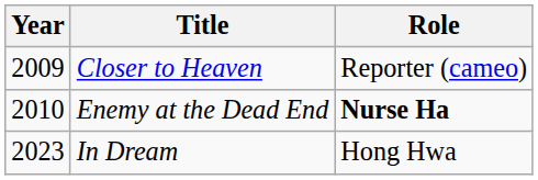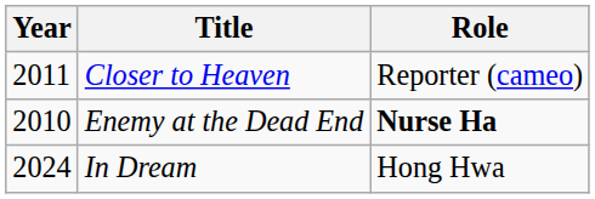 <table class="wikitable">
 <tr>
 <th>Year</th>
 <th>Title</th>
 <th>Role</th>
 </tr>
 <tr>
-<td>2009</td>
+<td>2011</td>
 <td><em><a href='#'>Closer to Heaven</a></em></td>
 <td>Reporter (<a href='#'>cameo</a>)</td>
 </tr>
 <tr>
 <td>2010</td>
 <td><em>Enemy at the Dead End</em></td>
 <td><strong>Nurse Ha</strong></td>
 </tr>
 <tr>
-<td>2023</td>
+<td>2024</td>
 <td><em>In Dream</em></td>
 <td>Hong Hwa</td>
 </tr>
 </table>
